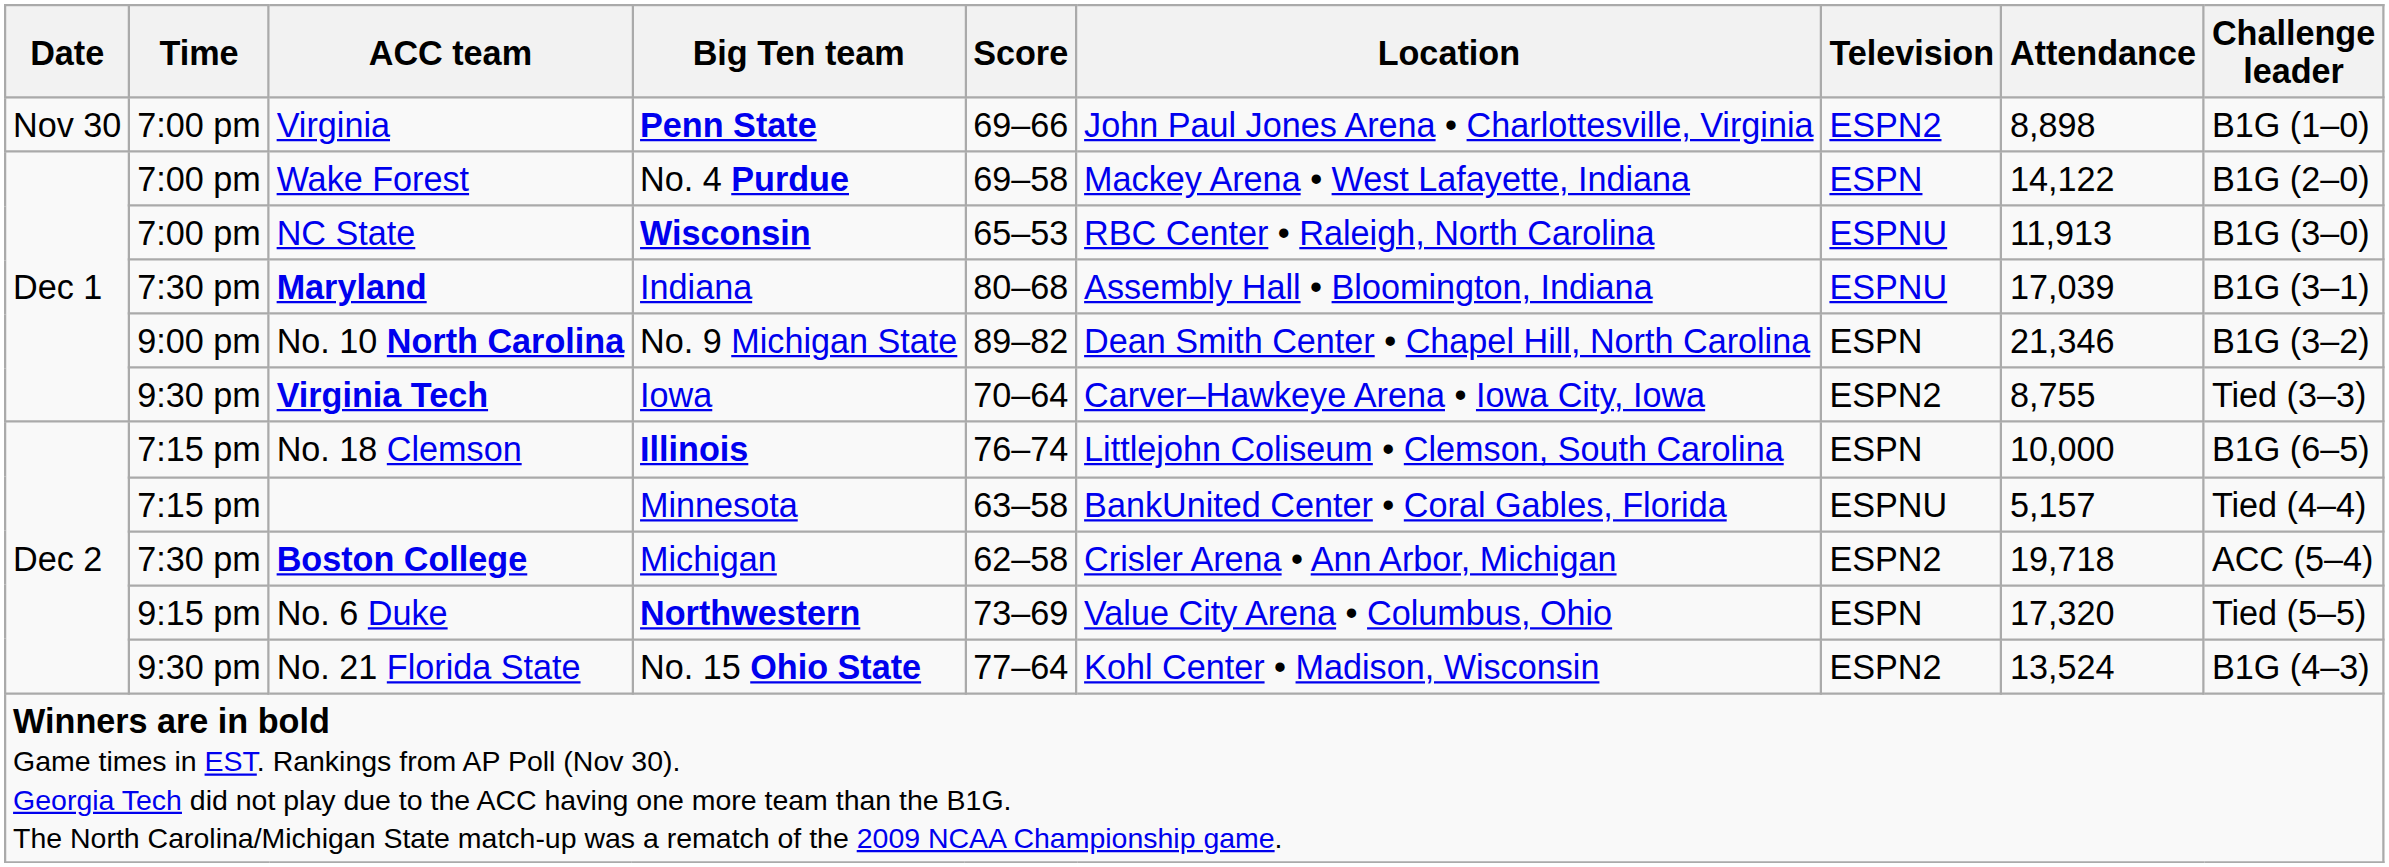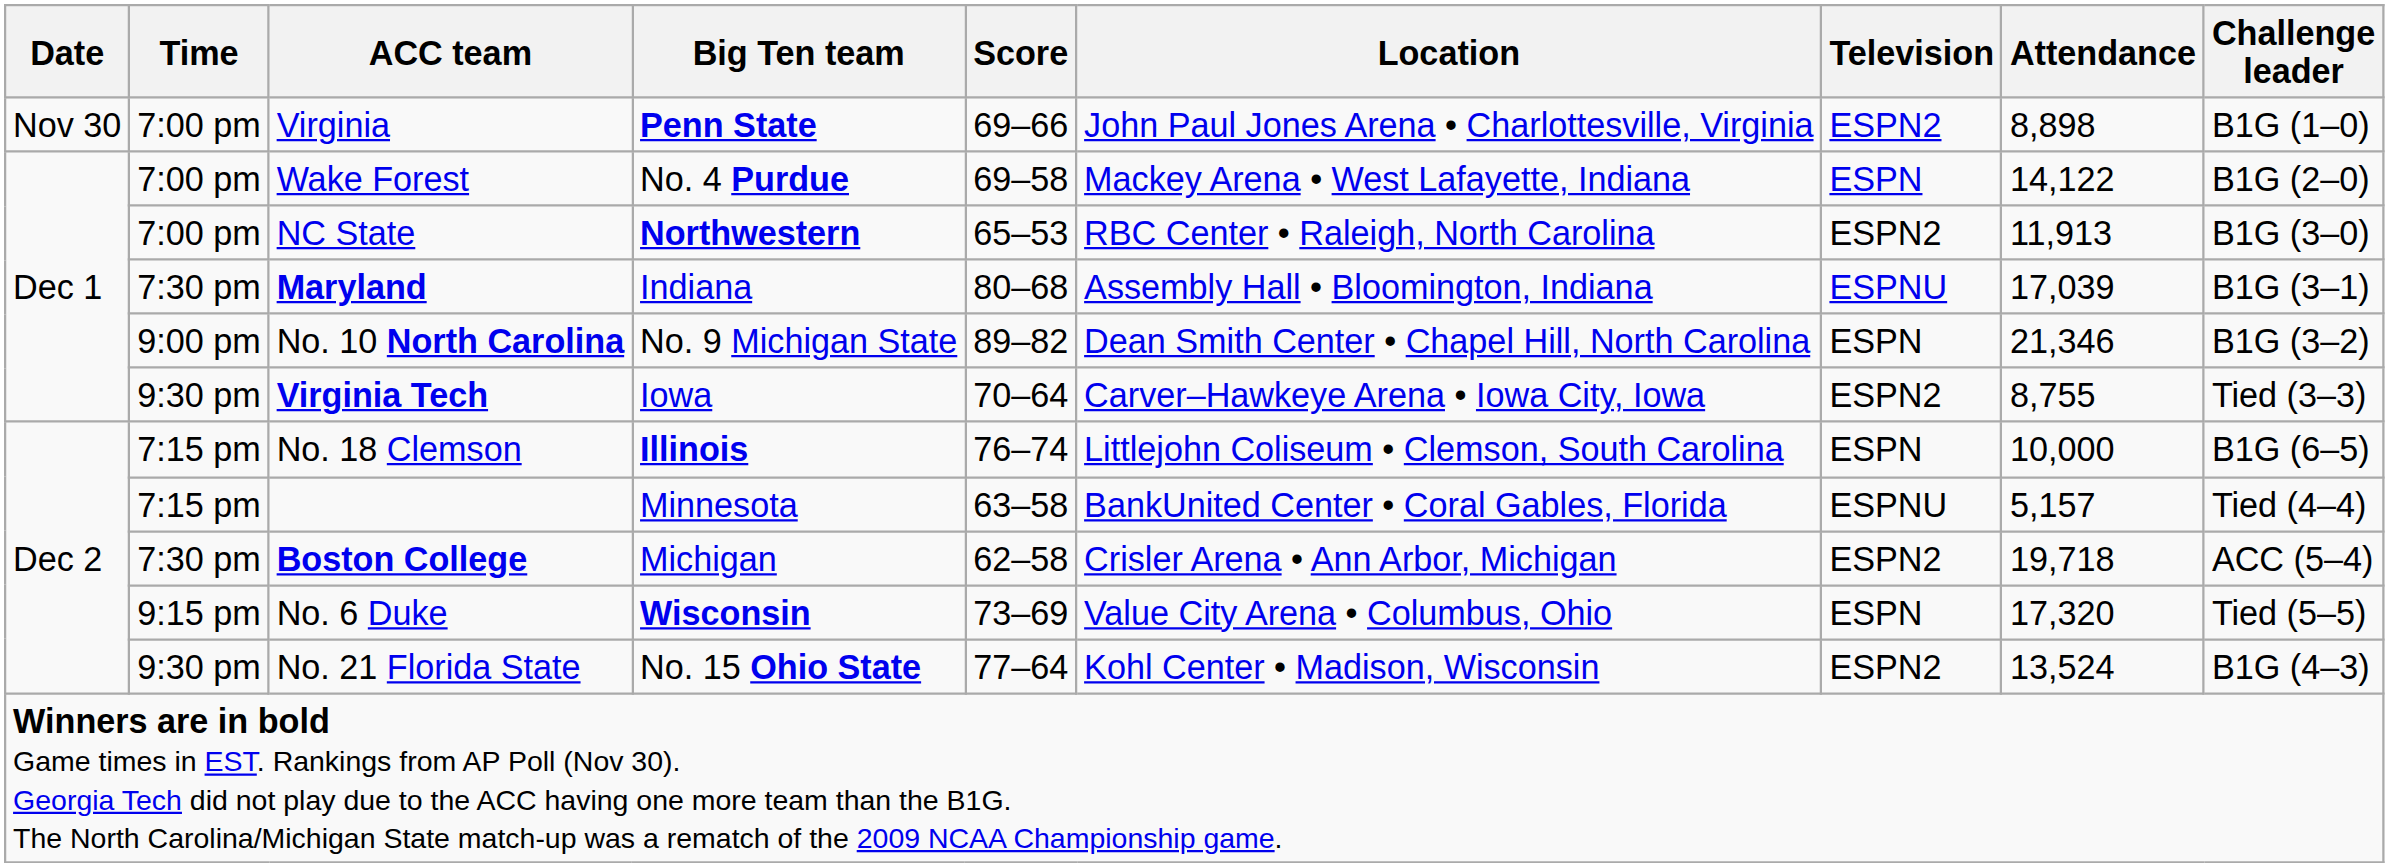 <table class="wikitable" style="font-size: 95%">
 <tr>
 <th>Date</th>
 <th>Time</th>
 <th>ACC team</th>
 <th>Big Ten team</th>
 <th>Score</th>
 <th>Location</th>
 <th>Television</th>
 <th>Attendance</th>
 <th>Challenge<br>leader</th>
 </tr>
 <tr>
 <td>Nov 30</td>
 <td>7:00 pm</td>
 <td><a href='#'>Virginia</a></td>
 <td><strong><a href='#'>Penn State</a></strong></td>
 <td>69–66</td>
 <td><a href='#'>John Paul Jones Arena</a> • <a href='#'>Charlottesville, Virginia</a></td>
 <td><a href='#'>ESPN2</a></td>
 <td>8,898</td>
 <td>B1G (1–0)</td>
 </tr>
 <tr>
 <td rowspan=5>Dec 1</td>
 <td>7:00 pm</td>
 <td><a href='#'>Wake Forest</a></td>
 <td>No. 4 <strong><a href='#'>Purdue</a></strong></td>
 <td>69–58</td>
 <td><a href='#'>Mackey Arena</a> • <a href='#'>West Lafayette, Indiana</a></td>
 <td><a href='#'>ESPN</a></td>
 <td>14,122</td>
 <td>B1G (2–0)</td>
 </tr>
 <tr>
 <td>7:00 pm</td>
 <td><a href='#'>NC State</a></td>
-<td><strong><a href='#'>Wisconsin</a></strong></td>
+<td><strong><a href='#'>Northwestern</a></strong></td>
 <td>65–53</td>
 <td><a href='#'>RBC Center</a> • <a href='#'>Raleigh, North Carolina</a></td>
-<td><a href='#'>ESPNU</a></td>
+<td>ESPN2</td>
 <td>11,913</td>
 <td>B1G (3–0)</td>
 </tr>
 <tr>
 <td>7:30 pm</td>
 <td><strong><a href='#'>Maryland</a></strong></td>
 <td><a href='#'>Indiana</a></td>
 <td>80–68</td>
 <td><a href='#'>Assembly Hall</a> • <a href='#'>Bloomington, Indiana</a></td>
 <td><a href='#'>ESPNU</a></td>
 <td>17,039</td>
 <td>B1G (3–1)</td>
 </tr>
 <tr>
 <td>9:00 pm</td>
 <td>No. 10 <strong><a href='#'>North Carolina</a></strong></td>
 <td>No. 9 <a href='#'>Michigan State</a></td>
 <td>89–82</td>
 <td><a href='#'>Dean Smith Center</a> • <a href='#'>Chapel Hill, North Carolina</a></td>
 <td>ESPN</td>
 <td>21,346</td>
 <td>B1G (3–2)</td>
 </tr>
 <tr>
 <td>9:30 pm</td>
 <td><strong><a href='#'>Virginia Tech</a></strong></td>
 <td><a href='#'>Iowa</a></td>
 <td>70–64</td>
 <td><a href='#'>Carver–Hawkeye Arena</a> • <a href='#'>Iowa City, Iowa</a></td>
 <td>ESPN2</td>
 <td>8,755</td>
 <td>Tied (3–3)</td>
 </tr>
 <tr>
 <td rowspan=5>Dec 2</td>
 <td>7:15 pm</td>
 <td>No. 18 <a href='#'>Clemson</a></td>
 <td><strong><a href='#'>Illinois</a></strong></td>
 <td>76–74</td>
 <td><a href='#'>Littlejohn Coliseum</a> • <a href='#'>Clemson, South Carolina</a></td>
 <td>ESPN</td>
 <td>10,000</td>
 <td>B1G (6–5)</td>
 </tr>
 <tr>
 <td>7:15 pm</td>
 <td><strong></strong></td>
 <td><a href='#'>Minnesota</a></td>
 <td>63–58</td>
 <td><a href='#'>BankUnited Center</a> • <a href='#'>Coral Gables, Florida</a></td>
 <td>ESPNU</td>
 <td>5,157</td>
 <td>Tied (4–4)</td>
 </tr>
 <tr>
 <td>7:30 pm</td>
 <td><strong><a href='#'>Boston College</a></strong></td>
 <td><a href='#'>Michigan</a></td>
 <td>62–58</td>
 <td><a href='#'>Crisler Arena</a> • <a href='#'>Ann Arbor, Michigan</a></td>
 <td>ESPN2</td>
 <td>19,718</td>
 <td>ACC (5–4)</td>
 </tr>
 <tr>
 <td>9:15 pm</td>
 <td>No. 6 <a href='#'>Duke</a></td>
-<td><strong><a href='#'>Northwestern</a></strong></td>
+<td><strong><a href='#'>Wisconsin</a></strong></td>
 <td>73–69</td>
 <td><a href='#'>Value City Arena</a> • <a href='#'>Columbus, Ohio</a></td>
 <td>ESPN</td>
 <td>17,320</td>
 <td>Tied (5–5)</td>
 </tr>
 <tr>
 <td>9:30 pm</td>
 <td>No. 21 <a href='#'>Florida State</a></td>
 <td>No. 15 <strong><a href='#'>Ohio State</a></strong></td>
 <td>77–64</td>
 <td><a href='#'>Kohl Center</a> • <a href='#'>Madison, Wisconsin</a></td>
 <td>ESPN2</td>
 <td>13,524</td>
 <td>B1G (4–3)</td>
 </tr>
 <tr>
 <td colspan=9><strong>Winners are in bold</strong><br><small>Game times in <a href='#'>EST</a>. Rankings from AP Poll (Nov 30).<br><a href='#'>Georgia Tech</a> did not play due to the ACC having one more team than the B1G.<br>The North Carolina/Michigan State match-up was a rematch of the <a href='#'>2009 NCAA Championship game</a>.</small></td>
 </tr>
 </table>
